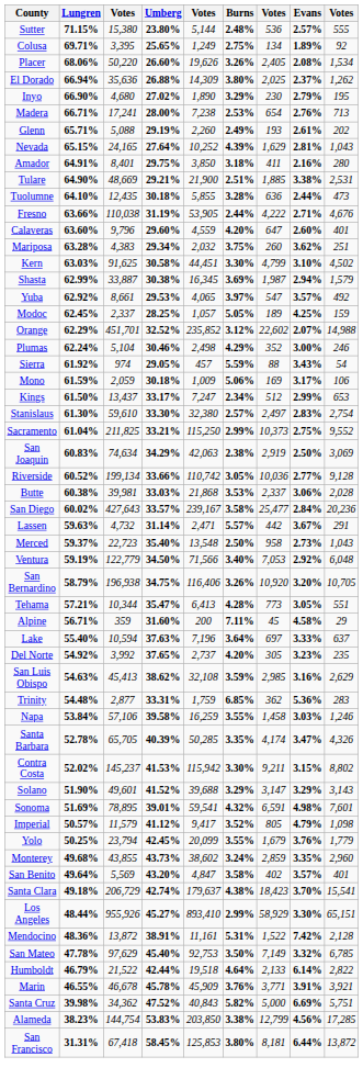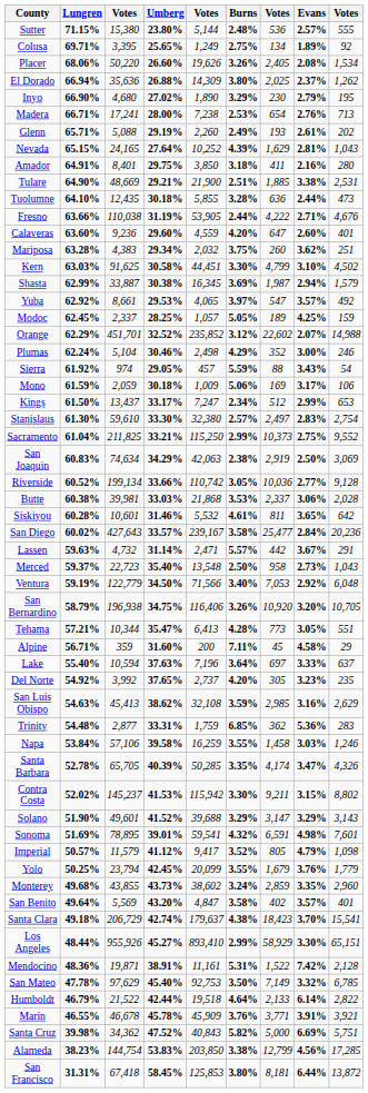 <table width="65%" class="wikitable sortable">
 <tr>
 <th width="11%">County</th>
 <th width="7%"><a href='#'>Lungren</a></th>
 <th width="7%">Votes</th>
 <th width="7%"><a href='#'>Umberg</a></th>
 <th width="7%">Votes</th>
 <th width="7%">Burns</th>
 <th width="7%">Votes</th>
 <th width="7%">Evans</th>
 <th width="7%">Votes</th>
 </tr>
 <tr>
 <td align="center" ><a href='#'>Sutter</a></td>
 <td align="center"><strong>71.15%</strong></td>
 <td align="center"><em>15,380</em></td>
 <td align="center"><strong>23.80%</strong></td>
 <td align="center"><em>5,144</em></td>
 <td align="center"><strong>2.48%</strong></td>
 <td align="center"><em>536</em></td>
 <td align="center"><strong>2.57%</strong></td>
 <td align="center"><em>555</em></td>
 </tr>
 <tr>
 <td align="center" ><a href='#'>Colusa</a></td>
 <td align="center"><strong>69.71%</strong></td>
 <td align="center"><em>3,395</em></td>
 <td align="center"><strong>25.65%</strong></td>
 <td align="center"><em>1,249</em></td>
 <td align="center"><strong>2.75%</strong></td>
 <td align="center"><em>134</em></td>
 <td align="center"><strong>1.89%</strong></td>
 <td align="center"><em>92</em></td>
 </tr>
 <tr>
 <td align="center" ><a href='#'>Placer</a></td>
 <td align="center"><strong>68.06%</strong></td>
 <td align="center"><em>50,220</em></td>
 <td align="center"><strong>26.60%</strong></td>
 <td align="center"><em>19,626</em></td>
 <td align="center"><strong>3.26%</strong></td>
 <td align="center"><em>2,405</em></td>
 <td align="center"><strong>2.08%</strong></td>
 <td align="center"><em>1,534</em></td>
 </tr>
 <tr>
 <td align="center" ><a href='#'>El Dorado</a></td>
 <td align="center"><strong>66.94%</strong></td>
 <td align="center"><em>35,636</em></td>
 <td align="center"><strong>26.88%</strong></td>
 <td align="center"><em>14,309</em></td>
 <td align="center"><strong>3.80%</strong></td>
 <td align="center"><em>2,025</em></td>
 <td align="center"><strong>2.37%</strong></td>
 <td align="center"><em>1,262</em></td>
 </tr>
 <tr>
 <td align="center" ><a href='#'>Inyo</a></td>
 <td align="center"><strong>66.90%</strong></td>
 <td align="center"><em>4,680</em></td>
 <td align="center"><strong>27.02%</strong></td>
 <td align="center"><em>1,890</em></td>
 <td align="center"><strong>3.29%</strong></td>
 <td align="center"><em>230</em></td>
 <td align="center"><strong>2.79%</strong></td>
 <td align="center"><em>195</em></td>
 </tr>
 <tr>
 <td align="center" ><a href='#'>Madera</a></td>
 <td align="center"><strong>66.71%</strong></td>
 <td align="center"><em>17,241</em></td>
 <td align="center"><strong>28.00%</strong></td>
 <td align="center"><em>7,238</em></td>
 <td align="center"><strong>2.53%</strong></td>
 <td align="center"><em>654</em></td>
 <td align="center"><strong>2.76%</strong></td>
 <td align="center"><em>713</em></td>
 </tr>
 <tr>
 <td align="center" ><a href='#'>Glenn</a></td>
 <td align="center"><strong>65.71%</strong></td>
 <td align="center"><em>5,088</em></td>
 <td align="center"><strong>29.19%</strong></td>
 <td align="center"><em>2,260</em></td>
 <td align="center"><strong>2.49%</strong></td>
 <td align="center"><em>193</em></td>
 <td align="center"><strong>2.61%</strong></td>
 <td align="center"><em>202</em></td>
 </tr>
 <tr>
 <td align="center" ><a href='#'>Nevada</a></td>
 <td align="center"><strong>65.15%</strong></td>
 <td align="center"><em>24,165</em></td>
 <td align="center"><strong>27.64%</strong></td>
 <td align="center"><em>10,252</em></td>
 <td align="center"><strong>4.39%</strong></td>
 <td align="center"><em>1,629</em></td>
 <td align="center"><strong>2.81%</strong></td>
 <td align="center"><em>1,043</em></td>
 </tr>
 <tr>
 <td align="center" ><a href='#'>Amador</a></td>
 <td align="center"><strong>64.91%</strong></td>
 <td align="center"><em>8,401</em></td>
 <td align="center"><strong>29.75%</strong></td>
 <td align="center"><em>3,850</em></td>
 <td align="center"><strong>3.18%</strong></td>
 <td align="center"><em>411</em></td>
 <td align="center"><strong>2.16%</strong></td>
 <td align="center"><em>280</em></td>
 </tr>
 <tr>
 <td align="center" ><a href='#'>Tulare</a></td>
 <td align="center"><strong>64.90%</strong></td>
 <td align="center"><em>48,669</em></td>
 <td align="center"><strong>29.21%</strong></td>
 <td align="center"><em>21,900</em></td>
 <td align="center"><strong>2.51%</strong></td>
 <td align="center"><em>1,885</em></td>
 <td align="center"><strong>3.38%</strong></td>
 <td align="center"><em>2,531</em></td>
 </tr>
 <tr>
 <td align="center" ><a href='#'>Tuolumne</a></td>
 <td align="center"><strong>64.10%</strong></td>
 <td align="center"><em>12,435</em></td>
 <td align="center"><strong>30.18%</strong></td>
 <td align="center"><em>5,855</em></td>
 <td align="center"><strong>3.28%</strong></td>
 <td align="center"><em>636</em></td>
 <td align="center"><strong>2.44%</strong></td>
 <td align="center"><em>473</em></td>
 </tr>
 <tr>
 <td align="center" ><a href='#'>Fresno</a></td>
 <td align="center"><strong>63.66%</strong></td>
 <td align="center"><em>110,038</em></td>
 <td align="center"><strong>31.19%</strong></td>
 <td align="center"><em>53,905</em></td>
 <td align="center"><strong>2.44%</strong></td>
 <td align="center"><em>4,222</em></td>
 <td align="center"><strong>2.71%</strong></td>
 <td align="center"><em>4,676</em></td>
 </tr>
 <tr>
 <td align="center" ><a href='#'>Calaveras</a></td>
 <td align="center"><strong>63.60%</strong></td>
-<td align="center"><em>9,796</em></td>
+<td align="center"><em>9,236</em></td>
 <td align="center"><strong>29.60%</strong></td>
 <td align="center"><em>4,559</em></td>
 <td align="center"><strong>4.20%</strong></td>
 <td align="center"><em>647</em></td>
 <td align="center"><strong>2.60%</strong></td>
 <td align="center"><em>401</em></td>
 </tr>
 <tr>
 <td align="center" ><a href='#'>Mariposa</a></td>
 <td align="center"><strong>63.28%</strong></td>
 <td align="center"><em>4,383</em></td>
 <td align="center"><strong>29.34%</strong></td>
 <td align="center"><em>2,032</em></td>
 <td align="center"><strong>3.75%</strong></td>
 <td align="center"><em>260</em></td>
 <td align="center"><strong>3.62%</strong></td>
 <td align="center"><em>251</em></td>
 </tr>
 <tr>
 <td align="center" ><a href='#'>Kern</a></td>
 <td align="center"><strong>63.03%</strong></td>
 <td align="center"><em>91,625</em></td>
 <td align="center"><strong>30.58%</strong></td>
 <td align="center"><em>44,451</em></td>
 <td align="center"><strong>3.30%</strong></td>
 <td align="center"><em>4,799</em></td>
 <td align="center"><strong>3.10%</strong></td>
 <td align="center"><em>4,502</em></td>
 </tr>
 <tr>
 <td align="center" ><a href='#'>Shasta</a></td>
 <td align="center"><strong>62.99%</strong></td>
 <td align="center"><em>33,887</em></td>
 <td align="center"><strong>30.38%</strong></td>
 <td align="center"><em>16,345</em></td>
 <td align="center"><strong>3.69%</strong></td>
 <td align="center"><em>1,987</em></td>
 <td align="center"><strong>2.94%</strong></td>
 <td align="center"><em>1,579</em></td>
 </tr>
 <tr>
 <td align="center" ><a href='#'>Yuba</a></td>
 <td align="center"><strong>62.92%</strong></td>
 <td align="center"><em>8,661</em></td>
 <td align="center"><strong>29.53%</strong></td>
 <td align="center"><em>4,065</em></td>
 <td align="center"><strong>3.97%</strong></td>
 <td align="center"><em>547</em></td>
 <td align="center"><strong>3.57%</strong></td>
 <td align="center"><em>492</em></td>
 </tr>
 <tr>
 <td align="center" ><a href='#'>Modoc</a></td>
 <td align="center"><strong>62.45%</strong></td>
 <td align="center"><em>2,337</em></td>
 <td align="center"><strong>28.25%</strong></td>
 <td align="center"><em>1,057</em></td>
 <td align="center"><strong>5.05%</strong></td>
 <td align="center"><em>189</em></td>
 <td align="center"><strong>4.25%</strong></td>
 <td align="center"><em>159</em></td>
 </tr>
 <tr>
 <td align="center" ><a href='#'>Orange</a></td>
 <td align="center"><strong>62.29%</strong></td>
 <td align="center"><em>451,701</em></td>
 <td align="center"><strong>32.52%</strong></td>
 <td align="center"><em>235,852</em></td>
 <td align="center"><strong>3.12%</strong></td>
 <td align="center"><em>22,602</em></td>
 <td align="center"><strong>2.07%</strong></td>
 <td align="center"><em>14,988</em></td>
 </tr>
 <tr>
 <td align="center" ><a href='#'>Plumas</a></td>
 <td align="center"><strong>62.24%</strong></td>
 <td align="center"><em>5,104</em></td>
 <td align="center"><strong>30.46%</strong></td>
 <td align="center"><em>2,498</em></td>
 <td align="center"><strong>4.29%</strong></td>
 <td align="center"><em>352</em></td>
 <td align="center"><strong>3.00%</strong></td>
 <td align="center"><em>246</em></td>
 </tr>
 <tr>
 <td align="center" ><a href='#'>Sierra</a></td>
 <td align="center"><strong>61.92%</strong></td>
 <td align="center"><em>974</em></td>
 <td align="center"><strong>29.05%</strong></td>
 <td align="center"><em>457</em></td>
 <td align="center"><strong>5.59%</strong></td>
 <td align="center"><em>88</em></td>
 <td align="center"><strong>3.43%</strong></td>
 <td align="center"><em>54</em></td>
 </tr>
 <tr>
 <td align="center" ><a href='#'>Mono</a></td>
 <td align="center"><strong>61.59%</strong></td>
 <td align="center"><em>2,059</em></td>
 <td align="center"><strong>30.18%</strong></td>
 <td align="center"><em>1,009</em></td>
 <td align="center"><strong>5.06%</strong></td>
 <td align="center"><em>169</em></td>
 <td align="center"><strong>3.17%</strong></td>
 <td align="center"><em>106</em></td>
 </tr>
 <tr>
 <td align="center" ><a href='#'>Kings</a></td>
 <td align="center"><strong>61.50%</strong></td>
 <td align="center"><em>13,437</em></td>
 <td align="center"><strong>33.17%</strong></td>
 <td align="center"><em>7,247</em></td>
 <td align="center"><strong>2.34%</strong></td>
 <td align="center"><em>512</em></td>
 <td align="center"><strong>2.99%</strong></td>
 <td align="center"><em>653</em></td>
 </tr>
 <tr>
 <td align="center" ><a href='#'>Stanislaus</a></td>
 <td align="center"><strong>61.30%</strong></td>
 <td align="center"><em>59,610</em></td>
 <td align="center"><strong>33.30%</strong></td>
 <td align="center"><em>32,380</em></td>
 <td align="center"><strong>2.57%</strong></td>
 <td align="center"><em>2,497</em></td>
 <td align="center"><strong>2.83%</strong></td>
 <td align="center"><em>2,754</em></td>
 </tr>
 <tr>
 <td align="center" ><a href='#'>Sacramento</a></td>
 <td align="center"><strong>61.04%</strong></td>
 <td align="center"><em>211,825</em></td>
 <td align="center"><strong>33.21%</strong></td>
 <td align="center"><em>115,250</em></td>
 <td align="center"><strong>2.99%</strong></td>
 <td align="center"><em>10,373</em></td>
 <td align="center"><strong>2.75%</strong></td>
 <td align="center"><em>9,552</em></td>
 </tr>
 <tr>
 <td align="center" ><a href='#'>San Joaquin</a></td>
 <td align="center"><strong>60.83%</strong></td>
 <td align="center"><em>74,634</em></td>
 <td align="center"><strong>34.29%</strong></td>
 <td align="center"><em>42,063</em></td>
 <td align="center"><strong>2.38%</strong></td>
 <td align="center"><em>2,919</em></td>
 <td align="center"><strong>2.50%</strong></td>
 <td align="center"><em>3,069</em></td>
 </tr>
 <tr>
 <td align="center" ><a href='#'>Riverside</a></td>
 <td align="center"><strong>60.52%</strong></td>
 <td align="center"><em>199,134</em></td>
 <td align="center"><strong>33.66%</strong></td>
 <td align="center"><em>110,742</em></td>
 <td align="center"><strong>3.05%</strong></td>
 <td align="center"><em>10,036</em></td>
 <td align="center"><strong>2.77%</strong></td>
 <td align="center"><em>9,128</em></td>
 </tr>
 <tr>
 <td align="center" ><a href='#'>Butte</a></td>
 <td align="center"><strong>60.38%</strong></td>
 <td align="center"><em>39,981</em></td>
 <td align="center"><strong>33.03%</strong></td>
 <td align="center"><em>21,868</em></td>
 <td align="center"><strong>3.53%</strong></td>
 <td align="center"><em>2,337</em></td>
 <td align="center"><strong>3.06%</strong></td>
 <td align="center"><em>2,028</em></td>
+</tr>
+<tr>
+<td align="center" ><a href='#'>Siskiyou</a></td>
+<td align="center"><strong>60.28%</strong></td>
+<td align="center"><em>10,601</em></td>
+<td align="center"><strong>31.46%</strong></td>
+<td align="center"><em>5,532</em></td>
+<td align="center"><strong>4.61%</strong></td>
+<td align="center"><em>811</em></td>
+<td align="center"><strong>3.65%</strong></td>
+<td align="center"><em>642</em></td>
 </tr>
 <tr>
 <td align="center" ><a href='#'>San Diego</a></td>
 <td align="center"><strong>60.02%</strong></td>
 <td align="center"><em>427,643</em></td>
 <td align="center"><strong>33.57%</strong></td>
 <td align="center"><em>239,167</em></td>
 <td align="center"><strong>3.58%</strong></td>
 <td align="center"><em>25,477</em></td>
 <td align="center"><strong>2.84%</strong></td>
 <td align="center"><em>20,236</em></td>
 </tr>
 <tr>
 <td align="center" ><a href='#'>Lassen</a></td>
 <td align="center"><strong>59.63%</strong></td>
 <td align="center"><em>4,732</em></td>
 <td align="center"><strong>31.14%</strong></td>
 <td align="center"><em>2,471</em></td>
 <td align="center"><strong>5.57%</strong></td>
 <td align="center"><em>442</em></td>
 <td align="center"><strong>3.67%</strong></td>
 <td align="center"><em>291</em></td>
 </tr>
 <tr>
 <td align="center" ><a href='#'>Merced</a></td>
 <td align="center"><strong>59.37%</strong></td>
 <td align="center"><em>22,723</em></td>
 <td align="center"><strong>35.40%</strong></td>
 <td align="center"><em>13,548</em></td>
 <td align="center"><strong>2.50%</strong></td>
 <td align="center"><em>958</em></td>
 <td align="center"><strong>2.73%</strong></td>
 <td align="center"><em>1,043</em></td>
 </tr>
 <tr>
 <td align="center" ><a href='#'>Ventura</a></td>
 <td align="center"><strong>59.19%</strong></td>
 <td align="center"><em>122,779</em></td>
 <td align="center"><strong>34.50%</strong></td>
 <td align="center"><em>71,566</em></td>
 <td align="center"><strong>3.40%</strong></td>
 <td align="center"><em>7,053</em></td>
 <td align="center"><strong>2.92%</strong></td>
 <td align="center"><em>6,048</em></td>
 </tr>
 <tr>
 <td align="center" ><a href='#'>San Bernardino</a></td>
 <td align="center"><strong>58.79%</strong></td>
 <td align="center"><em>196,938</em></td>
 <td align="center"><strong>34.75%</strong></td>
 <td align="center"><em>116,406</em></td>
 <td align="center"><strong>3.26%</strong></td>
 <td align="center"><em>10,920</em></td>
 <td align="center"><strong>3.20%</strong></td>
 <td align="center"><em>10,705</em></td>
 </tr>
 <tr>
 <td align="center" ><a href='#'>Tehama</a></td>
 <td align="center"><strong>57.21%</strong></td>
 <td align="center"><em>10,344</em></td>
 <td align="center"><strong>35.47%</strong></td>
 <td align="center"><em>6,413</em></td>
 <td align="center"><strong>4.28%</strong></td>
 <td align="center"><em>773</em></td>
 <td align="center"><strong>3.05%</strong></td>
 <td align="center"><em>551</em></td>
 </tr>
 <tr>
 <td align="center" ><a href='#'>Alpine</a></td>
 <td align="center"><strong>56.71%</strong></td>
 <td align="center"><em>359</em></td>
 <td align="center"><strong>31.60%</strong></td>
 <td align="center"><em>200</em></td>
 <td align="center"><strong>7.11%</strong></td>
 <td align="center"><em>45</em></td>
 <td align="center"><strong>4.58%</strong></td>
 <td align="center"><em>29</em></td>
 </tr>
 <tr>
 <td align="center" ><a href='#'>Lake</a></td>
 <td align="center"><strong>55.40%</strong></td>
 <td align="center"><em>10,594</em></td>
 <td align="center"><strong>37.63%</strong></td>
 <td align="center"><em>7,196</em></td>
 <td align="center"><strong>3.64%</strong></td>
 <td align="center"><em>697</em></td>
 <td align="center"><strong>3.33%</strong></td>
 <td align="center"><em>637</em></td>
 </tr>
 <tr>
 <td align="center" ><a href='#'>Del Norte</a></td>
 <td align="center"><strong>54.92%</strong></td>
 <td align="center"><em>3,992</em></td>
 <td align="center"><strong>37.65%</strong></td>
 <td align="center"><em>2,737</em></td>
 <td align="center"><strong>4.20%</strong></td>
 <td align="center"><em>305</em></td>
 <td align="center"><strong>3.23%</strong></td>
 <td align="center"><em>235</em></td>
 </tr>
 <tr>
 <td align="center" ><a href='#'>San Luis Obispo</a></td>
 <td align="center"><strong>54.63%</strong></td>
 <td align="center"><em>45,413</em></td>
 <td align="center"><strong>38.62%</strong></td>
 <td align="center"><em>32,108</em></td>
 <td align="center"><strong>3.59%</strong></td>
 <td align="center"><em>2,985</em></td>
 <td align="center"><strong>3.16%</strong></td>
 <td align="center"><em>2,629</em></td>
 </tr>
 <tr>
 <td align="center" ><a href='#'>Trinity</a></td>
 <td align="center"><strong>54.48%</strong></td>
 <td align="center"><em>2,877</em></td>
 <td align="center"><strong>33.31%</strong></td>
 <td align="center"><em>1,759</em></td>
 <td align="center"><strong>6.85%</strong></td>
 <td align="center"><em>362</em></td>
 <td align="center"><strong>5.36%</strong></td>
 <td align="center"><em>283</em></td>
 </tr>
 <tr>
 <td align="center" ><a href='#'>Napa</a></td>
 <td align="center"><strong>53.84%</strong></td>
 <td align="center"><em>57,106</em></td>
 <td align="center"><strong>39.58%</strong></td>
 <td align="center"><em>16,259</em></td>
 <td align="center"><strong>3.55%</strong></td>
 <td align="center"><em>1,458</em></td>
 <td align="center"><strong>3.03%</strong></td>
 <td align="center"><em>1,246</em></td>
 </tr>
 <tr>
 <td align="center" ><a href='#'>Santa Barbara</a></td>
 <td align="center"><strong>52.78%</strong></td>
 <td align="center"><em>65,705</em></td>
 <td align="center"><strong>40.39%</strong></td>
 <td align="center"><em>50,285</em></td>
 <td align="center"><strong>3.35%</strong></td>
 <td align="center"><em>4,174</em></td>
 <td align="center"><strong>3.47%</strong></td>
 <td align="center"><em>4,326</em></td>
 </tr>
 <tr>
 <td align="center" ><a href='#'>Contra Costa</a></td>
 <td align="center"><strong>52.02%</strong></td>
 <td align="center"><em>145,237</em></td>
 <td align="center"><strong>41.53%</strong></td>
 <td align="center"><em>115,942</em></td>
 <td align="center"><strong>3.30%</strong></td>
 <td align="center"><em>9,211</em></td>
 <td align="center"><strong>3.15%</strong></td>
 <td align="center"><em>8,802</em></td>
 </tr>
 <tr>
 <td align="center" ><a href='#'>Solano</a></td>
 <td align="center"><strong>51.90%</strong></td>
 <td align="center"><em>49,601</em></td>
 <td align="center"><strong>41.52%</strong></td>
 <td align="center"><em>39,688</em></td>
 <td align="center"><strong>3.29%</strong></td>
 <td align="center"><em>3,147</em></td>
 <td align="center"><strong>3.29%</strong></td>
 <td align="center"><em>3,143</em></td>
 </tr>
 <tr>
 <td align="center" ><a href='#'>Sonoma</a></td>
 <td align="center"><strong>51.69%</strong></td>
 <td align="center"><em>78,895</em></td>
 <td align="center"><strong>39.01%</strong></td>
 <td align="center"><em>59,541</em></td>
 <td align="center"><strong>4.32%</strong></td>
 <td align="center"><em>6,591</em></td>
 <td align="center"><strong>4.98%</strong></td>
 <td align="center"><em>7,601</em></td>
 </tr>
 <tr>
 <td align="center" ><a href='#'>Imperial</a></td>
 <td align="center"><strong>50.57%</strong></td>
 <td align="center"><em>11,579</em></td>
 <td align="center"><strong>41.12%</strong></td>
 <td align="center"><em>9,417</em></td>
 <td align="center"><strong>3.52%</strong></td>
 <td align="center"><em>805</em></td>
 <td align="center"><strong>4.79%</strong></td>
 <td align="center"><em>1,098</em></td>
 </tr>
 <tr>
 <td align="center" ><a href='#'>Yolo</a></td>
 <td align="center"><strong>50.25%</strong></td>
 <td align="center"><em>23,794</em></td>
 <td align="center"><strong>42.45%</strong></td>
 <td align="center"><em>20,099</em></td>
 <td align="center"><strong>3.55%</strong></td>
 <td align="center"><em>1,679</em></td>
 <td align="center"><strong>3.76%</strong></td>
 <td align="center"><em>1,779</em></td>
 </tr>
 <tr>
 <td align="center" ><a href='#'>Monterey</a></td>
 <td align="center"><strong>49.68%</strong></td>
 <td align="center"><em>43,855</em></td>
 <td align="center"><strong>43.73%</strong></td>
 <td align="center"><em>38,602</em></td>
 <td align="center"><strong>3.24%</strong></td>
 <td align="center"><em>2,859</em></td>
 <td align="center"><strong>3.35%</strong></td>
 <td align="center"><em>2,960</em></td>
 </tr>
 <tr>
 <td align="center" ><a href='#'>San Benito</a></td>
 <td align="center"><strong>49.64%</strong></td>
 <td align="center"><em>5,569</em></td>
 <td align="center"><strong>43.20%</strong></td>
 <td align="center"><em>4,847</em></td>
 <td align="center"><strong>3.58%</strong></td>
 <td align="center"><em>402</em></td>
 <td align="center"><strong>3.57%</strong></td>
 <td align="center"><em>401</em></td>
 </tr>
 <tr>
 <td align="center" ><a href='#'>Santa Clara</a></td>
 <td align="center"><strong>49.18%</strong></td>
 <td align="center"><em>206,729</em></td>
 <td align="center"><strong>42.74%</strong></td>
 <td align="center"><em>179,637</em></td>
 <td align="center"><strong>4.38%</strong></td>
 <td align="center"><em>18,423</em></td>
 <td align="center"><strong>3.70%</strong></td>
 <td align="center"><em>15,541</em></td>
 </tr>
 <tr>
 <td align="center" ><a href='#'>Los Angeles</a></td>
 <td align="center"><strong>48.44%</strong></td>
 <td align="center"><em>955,926</em></td>
 <td align="center"><strong>45.27%</strong></td>
 <td align="center"><em>893,410</em></td>
 <td align="center"><strong>2.99%</strong></td>
 <td align="center"><em>58,929</em></td>
 <td align="center"><strong>3.30%</strong></td>
 <td align="center"><em>65,151</em></td>
 </tr>
 <tr>
 <td align="center" ><a href='#'>Mendocino</a></td>
 <td align="center"><strong>48.36%</strong></td>
-<td align="center"><em>13,872</em></td>
+<td align="center"><em>19,871</em></td>
 <td align="center"><strong>38.91%</strong></td>
 <td align="center"><em>11,161</em></td>
 <td align="center"><strong>5.31%</strong></td>
 <td align="center"><em>1,522</em></td>
 <td align="center"><strong>7.42%</strong></td>
 <td align="center"><em>2,128</em></td>
 </tr>
 <tr>
 <td align="center" ><a href='#'>San Mateo</a></td>
 <td align="center"><strong>47.78%</strong></td>
 <td align="center"><em>97,629</em></td>
 <td align="center"><strong>45.40%</strong></td>
 <td align="center"><em>92,753</em></td>
 <td align="center"><strong>3.50%</strong></td>
 <td align="center"><em>7,149</em></td>
 <td align="center"><strong>3.32%</strong></td>
 <td align="center"><em>6,785</em></td>
 </tr>
 <tr>
 <td align="center" ><a href='#'>Humboldt</a></td>
 <td align="center"><strong>46.79%</strong></td>
 <td align="center"><em>21,522</em></td>
 <td align="center"><strong>42.44%</strong></td>
 <td align="center"><em>19,518</em></td>
 <td align="center"><strong>4.64%</strong></td>
 <td align="center"><em>2,133</em></td>
 <td align="center"><strong>6.14%</strong></td>
 <td align="center"><em>2,822</em></td>
 </tr>
 <tr>
 <td align="center" ><a href='#'>Marin</a></td>
 <td align="center"><strong>46.55%</strong></td>
 <td align="center"><em>46,678</em></td>
 <td align="center"><strong>45.78%</strong></td>
 <td align="center"><em>45,909</em></td>
 <td align="center"><strong>3.76%</strong></td>
 <td align="center"><em>3,771</em></td>
 <td align="center"><strong>3.91%</strong></td>
 <td align="center"><em>3,921</em></td>
 </tr>
 <tr>
 <td align="center" ><a href='#'>Santa Cruz</a></td>
 <td align="center"><strong>39.98%</strong></td>
 <td align="center"><em>34,362</em></td>
 <td align="center"><strong>47.52%</strong></td>
 <td align="center"><em>40,843</em></td>
 <td align="center"><strong>5.82%</strong></td>
 <td align="center"><em>5,000</em></td>
 <td align="center"><strong>6.69%</strong></td>
 <td align="center"><em>5,751</em></td>
 </tr>
 <tr>
 <td align="center" ><a href='#'>Alameda</a></td>
 <td align="center"><strong>38.23%</strong></td>
 <td align="center"><em>144,754</em></td>
 <td align="center"><strong>53.83%</strong></td>
 <td align="center"><em>203,850</em></td>
 <td align="center"><strong>3.38%</strong></td>
 <td align="center"><em>12,799</em></td>
 <td align="center"><strong>4.56%</strong></td>
 <td align="center"><em>17,285</em></td>
 </tr>
 <tr>
 <td align="center" ><a href='#'>San Francisco</a></td>
 <td align="center"><strong>31.31%</strong></td>
 <td align="center"><em>67,418</em></td>
 <td align="center"><strong>58.45%</strong></td>
 <td align="center"><em>125,853</em></td>
 <td align="center"><strong>3.80%</strong></td>
 <td align="center"><em>8,181</em></td>
 <td align="center"><strong>6.44%</strong></td>
 <td align="center"><em>13,872</em></td>
 </tr>
 </table>
